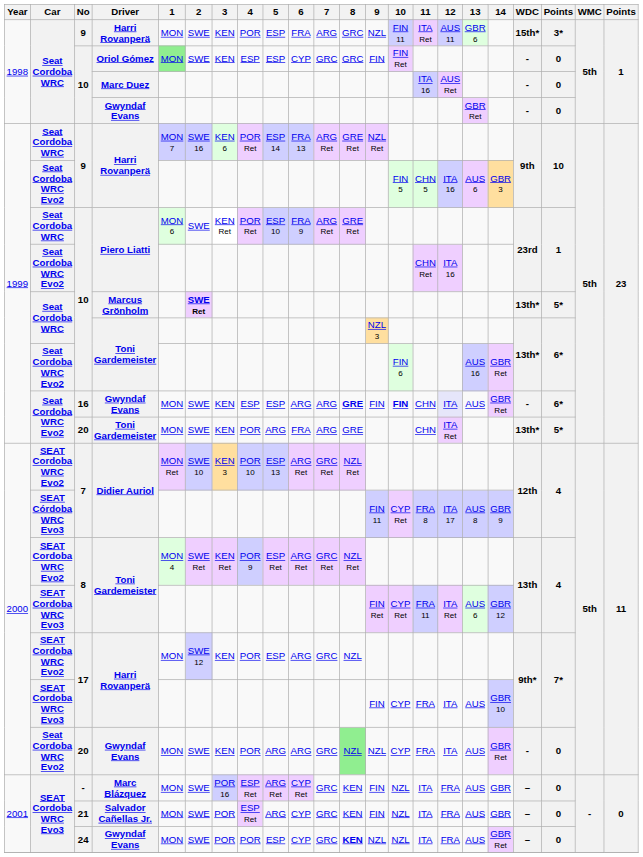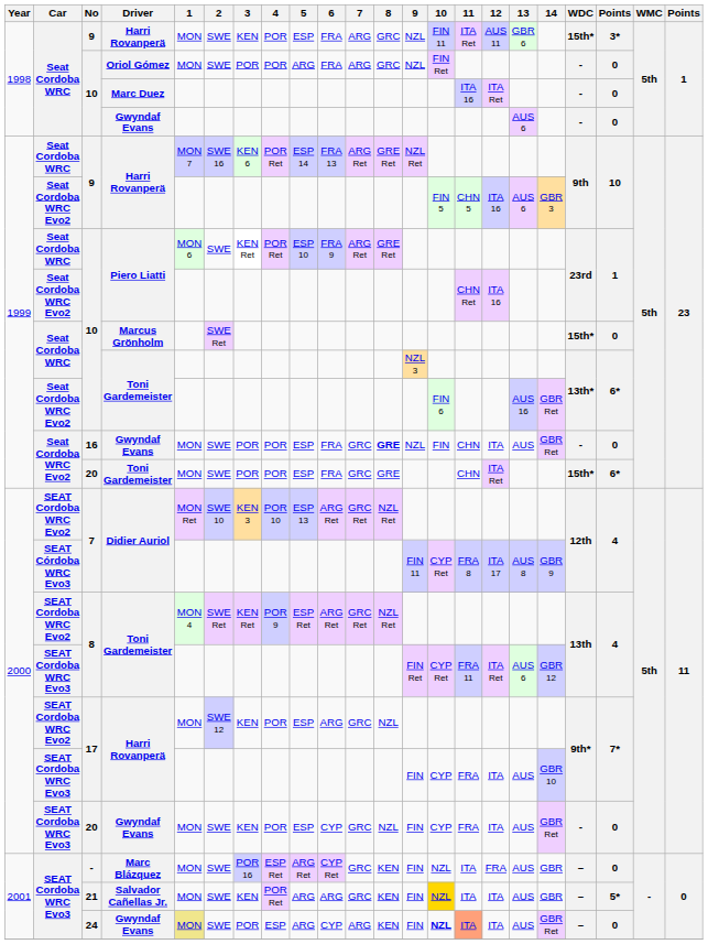 <table class="wikitable" style="text-align:center; font-size:90%">
 <tr>
 <th>Year</th>
 <th>Car</th>
 <th>No</th>
 <th>Driver</th>
 <th>1</th>
 <th>2</th>
 <th>3</th>
 <th>4</th>
 <th>5</th>
 <th>6</th>
 <th>7</th>
 <th>8</th>
 <th>9</th>
 <th>10</th>
 <th>11</th>
 <th>12</th>
 <th>13</th>
 <th>14</th>
 <th>WDC</th>
 <th>Points</th>
 <th>WMC</th>
 <th>Points</th>
 </tr>
 <tr>
 <td rowspan="4"><a href='#'>1998</a></td>
 <th rowspan="4"><a href='#'>Seat Cordoba WRC</a></th>
 <th>9</th>
 <th> <a href='#'>Harri Rovanperä</a></th>
 <td><a href='#'>MON</a></td>
 <td><a href='#'>SWE</a></td>
 <td><a href='#'>KEN</a></td>
 <td><a href='#'>POR</a></td>
 <td><a href='#'>ESP</a></td>
 <td><a href='#'>FRA</a></td>
 <td><a href='#'>ARG</a></td>
 <td><a href='#'>GRC</a></td>
 <td><a href='#'>NZL</a></td>
 <td style="background:#CFCFFF;"><a href='#'>FIN</a><br><small>11</small></td>
 <td style="background:#EFCFFF;"><a href='#'>ITA</a><br><small>Ret</small></td>
 <td style="background:#CFCFFF;"><a href='#'>AUS</a><br><small>11</small></td>
 <td style="background:#DFFFDF;"><a href='#'>GBR</a><br><small>6</small></td>
 <td></td>
 <th>15th*</th>
 <th>3*</th>
 <th rowspan="4">5th</th>
 <th rowspan="4">1</th>
 </tr>
 <tr>
 <th rowspan="3">10</th>
 <th> <a href='#'>Oriol Gómez</a></th>
-<td style="background: lightgreen;"><a href='#'>MON</a></td>
+<td><a href='#'>MON</a></td>
 <td><a href='#'>SWE</a></td>
-<td><a href='#'>KEN</a></td>
-<td><a href='#'>ESP</a></td>
-<td><a href='#'>ESP</a></td>
-<td><a href='#'>CYP</a></td>
+<td><a href='#'>POR</a></td>
+<td><a href='#'>POR</a></td>
+<td><a href='#'>ARG</a></td>
+<td><a href='#'>FRA</a></td>
+<td><a href='#'>ARG</a></td>
 <td><a href='#'>GRC</a></td>
-<td><a href='#'>GRC</a></td>
-<td><a href='#'>FIN</a></td>
+<td><a href='#'>NZL</a></td>
 <td style="background:#EFCFFF;"><a href='#'>FIN</a><br><small>Ret</small></td>
 <td></td>
 <td></td>
 <td></td>
 <td></td>
 <th>-</th>
 <th>0</th>
 </tr>
 <tr>
 <th> <a href='#'>Marc Duez</a></th>
 <td></td>
 <td></td>
 <td></td>
 <td></td>
 <td></td>
 <td></td>
 <td></td>
 <td></td>
 <td></td>
 <td></td>
 <td style="background:#CFCFFF;"><a href='#'>ITA</a><br><small>16</small></td>
-<td style="background:#EFCFFF;"><a href='#'>AUS</a><br><small>Ret</small></td>
+<td style="background:#EFCFFF;"><a href='#'>ITA</a><br><small>Ret</small></td>
 <td></td>
 <td></td>
 <th>-</th>
 <th>0</th>
 </tr>
 <tr>
 <th> <a href='#'>Gwyndaf Evans</a></th>
 <td></td>
 <td></td>
 <td></td>
 <td></td>
 <td></td>
 <td></td>
 <td></td>
 <td></td>
 <td></td>
 <td></td>
 <td></td>
 <td></td>
-<td style="background:#EFCFFF;"><a href='#'>GBR</a><br><small>Ret</small></td>
+<td style="background:#EFCFFF;"><a href='#'>AUS</a><br><small>6</small></td>
 <td></td>
 <th>-</th>
 <th>0</th>
 </tr>
 <tr>
 <td rowspan="9"><a href='#'>1999</a></td>
 <th><a href='#'>Seat Cordoba WRC</a></th>
 <th rowspan="2">9</th>
 <th rowspan="2"> <a href='#'>Harri Rovanperä</a></th>
 <td style="background:#CFCFFF;"><a href='#'>MON</a><br><small>7</small></td>
 <td style="background:#CFCFFF;"><a href='#'>SWE</a><br><small>16</small></td>
 <td style="background:#DFFFDF;"><a href='#'>KEN</a><br><small>6</small></td>
 <td style="background:#EFCFFF;"><a href='#'>POR</a><br><small>Ret</small></td>
 <td style="background:#CFCFFF;"><a href='#'>ESP</a><br><small>14</small></td>
 <td style="background:#CFCFFF;"><a href='#'>FRA</a><br><small>13</small></td>
 <td style="background:#EFCFFF;"><a href='#'>ARG</a><br><small>Ret</small></td>
 <td style="background:#EFCFFF;"><a href='#'>GRE</a><br><small>Ret</small></td>
 <td style="background:#EFCFFF;"><a href='#'>NZL</a><br><small>Ret</small></td>
 <td></td>
 <td></td>
 <td></td>
 <td></td>
 <td></td>
 <th rowspan="2">9th</th>
 <th rowspan="2">10</th>
 <th rowspan="9">5th</th>
 <th rowspan="9">23</th>
 </tr>
 <tr>
 <th><a href='#'>Seat Cordoba WRC Evo2</a></th>
 <td></td>
 <td></td>
 <td></td>
 <td></td>
 <td></td>
 <td></td>
 <td></td>
 <td></td>
 <td></td>
 <td style="background:#DFFFDF;"><a href='#'>FIN</a><br><small>5</small></td>
 <td style="background:#DFFFDF;"><a href='#'>CHN</a><br><small>5</small></td>
 <td style="background:#CFCFFF;"><a href='#'>ITA</a><br><small>16</small></td>
 <td style="background:#EFCFFF;"><a href='#'>AUS</a><br><small>6</small></td>
 <td style="background:#FFDF9F;"><a href='#'>GBR</a><br><small>3</small></td>
 </tr>
 <tr>
 <th><a href='#'>Seat Cordoba WRC</a></th>
 <th rowspan="5">10</th>
 <th rowspan="2"> <a href='#'>Piero Liatti</a></th>
 <td style="background:#DFFFDF;"><a href='#'>MON</a><br><small>6</small></td>
 <td><a href='#'>SWE</a></td>
 <td style="background:#FFFFFF;"><a href='#'>KEN</a><br><small>Ret</small></td>
 <td style="background:#EFCFFF;"><a href='#'>POR</a><br><small>Ret</small></td>
 <td style="background:#CFCFFF;"><a href='#'>ESP</a><br><small>10</small></td>
 <td style="background:#CFCFFF;"><a href='#'>FRA</a><br><small>9</small></td>
 <td style="background:#EFCFFF;"><a href='#'>ARG</a><br><small>Ret</small></td>
 <td style="background:#EFCFFF;"><a href='#'>GRE</a><br><small>Ret</small></td>
 <td></td>
 <td></td>
 <td></td>
 <td></td>
 <td></td>
 <td></td>
 <th rowspan="2">23rd</th>
 <th rowspan="2">1</th>
 </tr>
 <tr>
 <th><a href='#'>Seat Cordoba WRC Evo2</a></th>
 <td></td>
 <td></td>
 <td></td>
 <td></td>
 <td></td>
 <td></td>
 <td></td>
 <td></td>
 <td></td>
 <td></td>
 <td style="background:#EFCFFF;"><a href='#'>CHN</a><br><small>Ret</small></td>
 <td style="background:#EFCFFF;"><a href='#'>ITA</a><br><small>16</small></td>
 <td></td>
 <td></td>
 </tr>
 <tr>
 <th rowspan="2"><a href='#'>Seat Cordoba WRC</a></th>
 <th> <a href='#'>Marcus Grönholm</a></th>
 <td></td>
-<td style="background:#EFCFFF;"><strong><a href='#'>SWE</a><br><small>Ret</small></strong></td>
+<td style="background:#EFCFFF;"><a href='#'>SWE</a><br><small>Ret</small></td>
 <td></td>
 <td></td>
 <td></td>
 <td></td>
 <td></td>
 <td></td>
 <td></td>
 <td></td>
 <td></td>
 <td></td>
 <td></td>
 <td></td>
-<th>13th*</th>
-<th>5*</th>
+<th>15th*</th>
+<th>0</th>
 </tr>
 <tr>
 <th rowspan="2"> <a href='#'>Toni Gardemeister</a></th>
 <td></td>
 <td></td>
 <td></td>
 <td></td>
 <td></td>
 <td></td>
 <td></td>
 <td></td>
 <td style="background:#FFDF9F;"><a href='#'>NZL</a><br><small>3</small></td>
 <td></td>
 <td></td>
 <td></td>
 <td></td>
 <td></td>
 <th rowspan="2">13th*</th>
 <th rowspan="2">6*</th>
 </tr>
 <tr>
 <th><a href='#'>Seat Cordoba WRC Evo2</a></th>
 <td></td>
 <td></td>
 <td></td>
 <td></td>
 <td></td>
 <td></td>
 <td></td>
 <td></td>
 <td></td>
 <td style="background:#DFFFDF;"><a href='#'>FIN</a><br><small>6</small></td>
 <td></td>
 <td></td>
 <td style="background:#CFCFFF;"><a href='#'>AUS</a><br><small>16</small></td>
 <td style="background:#EFCFFF;"><a href='#'>GBR</a><br><small>Ret</small></td>
 </tr>
 <tr>
 <th rowspan="2"><a href='#'>Seat Cordoba WRC Evo2</a></th>
 <th>16</th>
 <th> <a href='#'>Gwyndaf Evans</a></th>
 <td><a href='#'>MON</a></td>
 <td><a href='#'>SWE</a></td>
-<td><a href='#'>KEN</a></td>
+<td><a href='#'>POR</a></td>
+<td><a href='#'>POR</a></td>
 <td><a href='#'>ESP</a></td>
-<td><a href='#'>ESP</a></td>
-<td><a href='#'>ARG</a></td>
-<td><a href='#'>ARG</a></td>
+<td><a href='#'>FRA</a></td>
+<td><a href='#'>GRC</a></td>
 <td><strong><a href='#'>GRE</a></strong></td>
+<td><a href='#'>NZL</a></td>
 <td><a href='#'>FIN</a></td>
-<td><strong><a href='#'>FIN</a></strong></td>
 <td><a href='#'>CHN</a></td>
-<td style="background: lavender;"><a href='#'>ITA</a></td>
+<td><a href='#'>ITA</a></td>
 <td><a href='#'>AUS</a></td>
 <td style="background:#EFCFFF;"><a href='#'>GBR</a><br><small>Ret</small></td>
 <th>-</th>
-<th>6*</th>
+<th>0</th>
 </tr>
 <tr>
 <th>20</th>
 <th> <a href='#'>Toni Gardemeister</a></th>
 <td><a href='#'>MON</a></td>
 <td><a href='#'>SWE</a></td>
-<td><a href='#'>KEN</a></td>
 <td><a href='#'>POR</a></td>
-<td><a href='#'>ARG</a></td>
+<td><a href='#'>POR</a></td>
+<td><a href='#'>ESP</a></td>
 <td><a href='#'>FRA</a></td>
-<td><a href='#'>ARG</a></td>
+<td><a href='#'>GRC</a></td>
 <td><a href='#'>GRE</a></td>
 <td></td>
 <td></td>
 <td><a href='#'>CHN</a></td>
 <td style="background:#EFCFFF;"><a href='#'>ITA</a><br><small>Ret</small></td>
 <td></td>
 <td></td>
-<th>13th*</th>
-<th>5*</th>
+<th>15th*</th>
+<th>6*</th>
 </tr>
 <tr>
 <td rowspan="7"><a href='#'>2000</a></td>
 <th><a href='#'>SEAT Cordoba WRC Evo2</a></th>
 <th rowspan="2">7</th>
 <th rowspan="2"> <a href='#'>Didier Auriol</a></th>
 <td style="background:#EFCFFF;"><a href='#'>MON</a><br><small>Ret</small></td>
 <td style="background:#CFCFFF;"><a href='#'>SWE</a><br><small>10</small></td>
 <td style="background:#FFDF9F;"><a href='#'>KEN</a><br><small>3</small></td>
 <td style="background:#CFCFFF;"><a href='#'>POR</a><br><small>10</small></td>
 <td style="background:#CFCFFF;"><a href='#'>ESP</a><br><small>13</small></td>
 <td style="background:#EFCFFF;"><a href='#'>ARG</a><br><small>Ret</small></td>
 <td style="background:#EFCFFF;"><a href='#'>GRC</a><br><small>Ret</small></td>
 <td style="background:#EFCFFF;"><a href='#'>NZL</a><br><small>Ret</small></td>
 <td></td>
 <td></td>
 <td></td>
 <td></td>
 <td></td>
 <td></td>
 <th rowspan="2">12th</th>
 <th rowspan="2">4</th>
 <th rowspan="7">5th</th>
 <th rowspan="7">11</th>
 </tr>
 <tr>
 <th><a href='#'>SEAT Córdoba WRC Evo3</a></th>
 <td></td>
 <td></td>
 <td></td>
 <td></td>
 <td></td>
 <td></td>
 <td></td>
 <td></td>
 <td style="background:#CFCFFF;"><a href='#'>FIN</a><br><small>11</small></td>
 <td style="background:#EFCFFF;"><a href='#'>CYP</a><br><small>Ret</small></td>
 <td style="background:#CFCFFF;"><a href='#'>FRA</a><br><small>8</small></td>
 <td style="background:#CFCFFF;"><a href='#'>ITA</a><br><small>17</small></td>
 <td style="background:#CFCFFF;"><a href='#'>AUS</a><br><small>8</small></td>
 <td style="background:#CFCFFF;"><a href='#'>GBR</a><br><small>9</small></td>
 </tr>
 <tr>
 <th><a href='#'>SEAT Cordoba WRC Evo2</a></th>
 <th rowspan="2">8</th>
 <th rowspan="2"> <a href='#'>Toni Gardemeister</a></th>
 <td style="background:#DFFFDF;"><a href='#'>MON</a><br><small>4</small></td>
 <td style="background:#EFCFFF;"><a href='#'>SWE</a><br><small>Ret</small></td>
 <td style="background:#EFCFFF;"><a href='#'>KEN</a><br><small>Ret</small></td>
 <td style="background:#CFCFFF;"><a href='#'>POR</a><br><small>9</small></td>
 <td style="background:#EFCFFF;"><a href='#'>ESP</a><br><small>Ret</small></td>
 <td style="background:#EFCFFF;"><a href='#'>ARG</a><br><small>Ret</small></td>
 <td style="background:#EFCFFF;"><a href='#'>GRC</a><br><small>Ret</small></td>
 <td style="background:#EFCFFF;"><a href='#'>NZL</a><br><small>Ret</small></td>
 <td></td>
 <td></td>
 <td></td>
 <td></td>
 <td></td>
 <td></td>
 <th rowspan="2">13th</th>
 <th rowspan="2">4</th>
 </tr>
 <tr>
 <th><a href='#'>SEAT Cordoba WRC Evo3</a></th>
 <td></td>
 <td></td>
 <td></td>
 <td></td>
 <td></td>
 <td></td>
 <td></td>
 <td></td>
 <td style="background:#EFCFFF;"><a href='#'>FIN</a><br><small>Ret</small></td>
 <td style="background:#EFCFFF;"><a href='#'>CYP</a><br><small>Ret</small></td>
 <td style="background:#CFCFFF;"><a href='#'>FRA</a><br><small>11</small></td>
 <td style="background:#EFCFFF;"><a href='#'>ITA</a><br><small>Ret</small></td>
 <td style="background:#DFFFDF;"><a href='#'>AUS</a><br><small>6</small></td>
 <td style="background:#CFCFFF;"><a href='#'>GBR</a><br><small>12</small></td>
 </tr>
 <tr>
 <th><a href='#'>SEAT Cordoba WRC Evo2</a></th>
 <th rowspan="2">17</th>
 <th rowspan="2"> <a href='#'>Harri Rovanperä</a></th>
 <td><a href='#'>MON</a></td>
 <td style="background:#CFCFFF;"><a href='#'>SWE</a><br><small>12</small></td>
 <td><a href='#'>KEN</a></td>
 <td><a href='#'>POR</a></td>
 <td><a href='#'>ESP</a></td>
 <td><a href='#'>ARG</a></td>
 <td><a href='#'>GRC</a></td>
 <td><a href='#'>NZL</a></td>
 <td></td>
 <td></td>
 <td></td>
 <td></td>
 <td></td>
 <td></td>
 <th rowspan="2">9th*</th>
 <th rowspan="2">7*</th>
 </tr>
 <tr>
 <th><a href='#'>SEAT Cordoba WRC Evo3</a></th>
 <td></td>
 <td></td>
 <td></td>
 <td></td>
 <td></td>
 <td></td>
 <td></td>
 <td></td>
 <td><a href='#'>FIN</a></td>
 <td><a href='#'>CYP</a></td>
 <td><a href='#'>FRA</a></td>
 <td><a href='#'>ITA</a></td>
 <td><a href='#'>AUS</a></td>
 <td style="background:#CFCFFF;"><a href='#'>GBR</a><br><small>10</small></td>
 </tr>
 <tr>
-<th><a href='#'>Seat Cordoba WRC Evo2</a></th>
+<th><a href='#'>SEAT Cordoba WRC Evo3</a></th>
 <th>20</th>
 <th> <a href='#'>Gwyndaf Evans</a></th>
 <td><a href='#'>MON</a></td>
 <td><a href='#'>SWE</a></td>
 <td><a href='#'>KEN</a></td>
 <td><a href='#'>POR</a></td>
-<td><a href='#'>ARG</a></td>
-<td><a href='#'>ARG</a></td>
+<td><a href='#'>ESP</a></td>
+<td><a href='#'>CYP</a></td>
 <td><a href='#'>GRC</a></td>
-<td style="background: lightgreen;"><a href='#'>NZL</a></td>
 <td><a href='#'>NZL</a></td>
+<td><a href='#'>FIN</a></td>
 <td><a href='#'>CYP</a></td>
 <td><a href='#'>FRA</a></td>
 <td><a href='#'>ITA</a></td>
 <td><a href='#'>AUS</a></td>
 <td style="background:#EFCFFF;"><a href='#'>GBR</a><br><small>Ret</small></td>
 <th>-</th>
 <th>0</th>
 </tr>
 <tr>
 <td rowspan="3"><a href='#'>2001</a></td>
 <th rowspan="3"><a href='#'>SEAT Cordoba WRC Evo3</a></th>
 <th>-</th>
 <th> <a href='#'>Marc Blázquez</a></th>
 <td><a href='#'>MON</a></td>
 <td><a href='#'>SWE</a></td>
 <td style="background:#CFCFFF;"><a href='#'>POR</a><br><small>16</small></td>
 <td style="background:#EFCFFF;"><a href='#'>ESP</a><br><small>Ret</small></td>
 <td style="background:#EFCFFF;"><a href='#'>ARG</a><br><small>Ret</small></td>
 <td style="background:#EFCFFF;"><a href='#'>CYP</a><br><small>Ret</small></td>
 <td><a href='#'>GRC</a></td>
 <td><a href='#'>KEN</a></td>
 <td><a href='#'>FIN</a></td>
 <td><a href='#'>NZL</a></td>
 <td><a href='#'>ITA</a></td>
 <td><a href='#'>FRA</a></td>
 <td><a href='#'>AUS</a></td>
 <td><a href='#'>GBR</a></td>
 <th>–</th>
 <th>0</th>
 <th rowspan="3">-</th>
 <th rowspan="3">0</th>
 </tr>
 <tr>
 <th>21</th>
 <th> <a href='#'>Salvador Cañellas Jr.</a></th>
 <td><a href='#'>MON</a></td>
 <td><a href='#'>SWE</a></td>
-<td><a href='#'>POR</a></td>
-<td style="background:#EFCFFF;"><a href='#'>ESP</a><br><small>Ret</small></td>
+<td><a href='#'>KEN</a></td>
+<td style="background:#EFCFFF;"><a href='#'>POR</a><br><small>Ret</small></td>
 <td><a href='#'>ARG</a></td>
-<td><a href='#'>CYP</a></td>
+<td><a href='#'>ARG</a></td>
 <td><a href='#'>GRC</a></td>
 <td><a href='#'>KEN</a></td>
 <td><a href='#'>FIN</a></td>
-<td><a href='#'>NZL</a></td>
+<td style="background: gold;"><a href='#'>NZL</a></td>
 <td><a href='#'>ITA</a></td>
-<td><a href='#'>FRA</a></td>
+<td><a href='#'>ITA</a></td>
 <td><a href='#'>AUS</a></td>
 <td><a href='#'>GBR</a></td>
 <th>–</th>
-<th>0</th>
+<th>5*</th>
 </tr>
 <tr>
 <th>24</th>
 <th> <a href='#'>Gwyndaf Evans</a></th>
-<td><a href='#'>MON</a></td>
+<td style="background: khaki;"><a href='#'>MON</a></td>
 <td><a href='#'>SWE</a></td>
 <td><a href='#'>POR</a></td>
-<td><a href='#'>POR</a></td>
 <td><a href='#'>ESP</a></td>
+<td><a href='#'>ARG</a></td>
 <td><a href='#'>CYP</a></td>
-<td><a href='#'>GRC</a></td>
-<td><strong><a href='#'>KEN</a></strong></td>
-<td><a href='#'>NZL</a></td>
-<td><a href='#'>NZL</a></td>
+<td><a href='#'>ARG</a></td>
+<td><a href='#'>KEN</a></td>
+<td><a href='#'>FIN</a></td>
+<td><strong><a href='#'>NZL</a></strong></td>
+<td style="background: lightsalmon;"><a href='#'>ITA</a></td>
 <td><a href='#'>ITA</a></td>
-<td><a href='#'>FRA</a></td>
 <td><a href='#'>AUS</a></td>
 <td style="background:#EFCFFF;"><a href='#'>GBR</a><br><small>Ret</small></td>
 <th>–</th>
 <th>0</th>
 </tr>
 <tr>
 </tr>
 </table>
